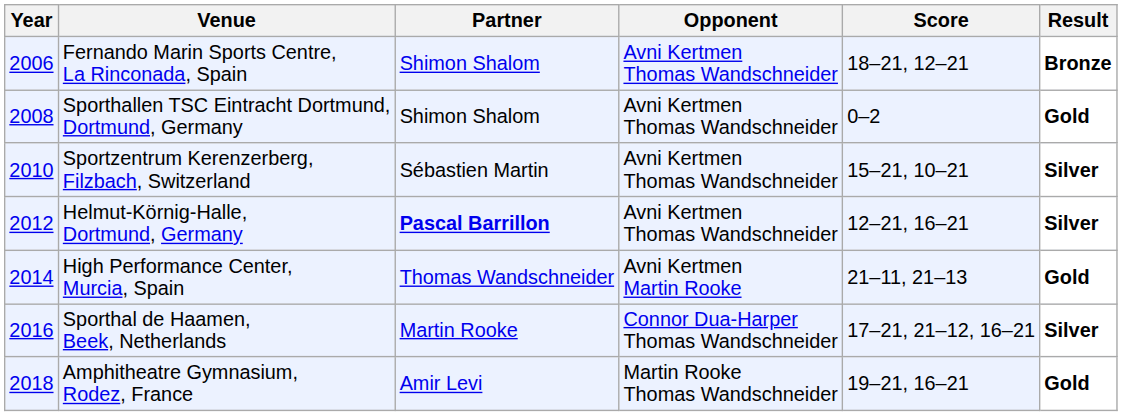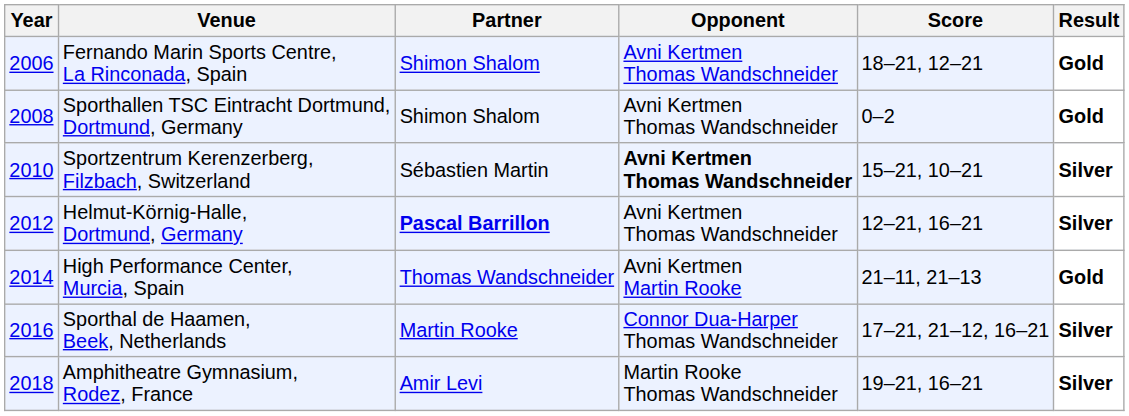 <table class="sortable wikitable" style="font-size: 90%;">
 <tr>
 <th>Year</th>
 <th>Venue</th>
 <th>Partner</th>
 <th>Opponent</th>
 <th>Score</th>
 <th>Result</th>
 </tr>
 <tr style="background:#ECF2FF">
 <td align="center"><a href='#'>2006</a></td>
 <td align="left">Fernando Marin Sports Centre,<br><a href='#'>La Rinconada</a>, Spain</td>
 <td align="left"> <a href='#'>Shimon Shalom</a></td>
 <td align="left"> <a href='#'>Avni Kertmen</a><br> <a href='#'>Thomas Wandschneider</a></td>
 <td align="left">18–21, 12–21</td>
-<td style="text-align:left; background:white"> <strong>Bronze</strong></td>
+<td style="text-align:left; background:white"> <strong>Gold</strong></td>
 </tr>
 <tr style="background:#ECF2FF">
 <td align="center"><a href='#'>2008</a></td>
 <td align="left">Sporthallen TSC Eintracht Dortmund,<br><a href='#'>Dortmund</a>, Germany</td>
 <td align="left"> Shimon Shalom</td>
 <td align="left"> Avni Kertmen<br> Thomas Wandschneider</td>
 <td align="left">0–2</td>
 <td style="text-align:left; background:white"> <strong>Gold</strong></td>
 </tr>
 <tr style="background:#ECF2FF">
 <td align="center"><a href='#'>2010</a></td>
 <td align="left">Sportzentrum Kerenzerberg,<br><a href='#'>Filzbach</a>, Switzerland</td>
 <td align="left"> Sébastien Martin</td>
-<td align="left"> Avni Kertmen<br> Thomas Wandschneider</td>
+<td align="left"><strong> Avni Kertmen<br> Thomas Wandschneider</strong></td>
 <td align="left">15–21, 10–21</td>
 <td style="text-align:left; background:white"> <strong>Silver</strong></td>
 </tr>
 <tr style="background:#ECF2FF">
 <td align="center"><a href='#'>2012</a></td>
 <td align="left">Helmut-Körnig-Halle,<br><a href='#'>Dortmund</a>, <a href='#'>Germany</a></td>
 <td align="left"><strong> <a href='#'>Pascal Barrillon</a></strong></td>
 <td align="left"> Avni Kertmen<br> Thomas Wandschneider</td>
 <td align="left">12–21, 16–21</td>
 <td style="text-align:left; background:white"> <strong>Silver</strong></td>
 </tr>
 <tr style="background:#ECF2FF">
 <td align="center"><a href='#'>2014</a></td>
 <td align="left">High Performance Center,<br><a href='#'>Murcia</a>, Spain</td>
 <td> <a href='#'>Thomas Wandschneider</a></td>
 <td align="left"> Avni Kertmen<br> <a href='#'>Martin Rooke</a></td>
 <td align="left">21–11, 21–13</td>
 <td style="text-align:left; background:white"> <strong>Gold</strong></td>
 </tr>
 <tr style="background:#ECF2FF">
 <td align="center"><a href='#'>2016</a></td>
 <td align="left">Sporthal de Haamen,<br><a href='#'>Beek</a>, Netherlands</td>
 <td> <a href='#'>Martin Rooke</a></td>
 <td align="left"> <a href='#'>Connor Dua-Harper</a><br> Thomas Wandschneider</td>
 <td align="left">17–21, 21–12, 16–21</td>
 <td style="text-align:left; background:white"> <strong>Silver</strong></td>
 </tr>
 <tr style="background:#ECF2FF">
 <td align="center"><a href='#'>2018</a></td>
 <td align="left">Amphitheatre Gymnasium,<br><a href='#'>Rodez</a>, France</td>
 <td> <a href='#'>Amir Levi</a></td>
 <td align="left"> Martin Rooke<br> Thomas Wandschneider</td>
 <td align="left">19–21, 16–21</td>
-<td style="text-align:left; background:white"> <strong>Gold</strong></td>
+<td style="text-align:left; background:white"> <strong>Silver</strong></td>
 </tr>
 </table>
